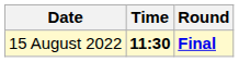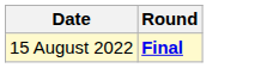 <table class="wikitable">
 <tr>
 <th>Date</th>
-<th>Time</th>
 <th>Round</th>
 </tr>
 <tr style=background:lemonchiffon>
 <td>15 August 2022</td>
-<td><strong>11:30</strong></td>
 <td><strong><a href='#'>Final</a></strong></td>
 </tr>
 </table>
